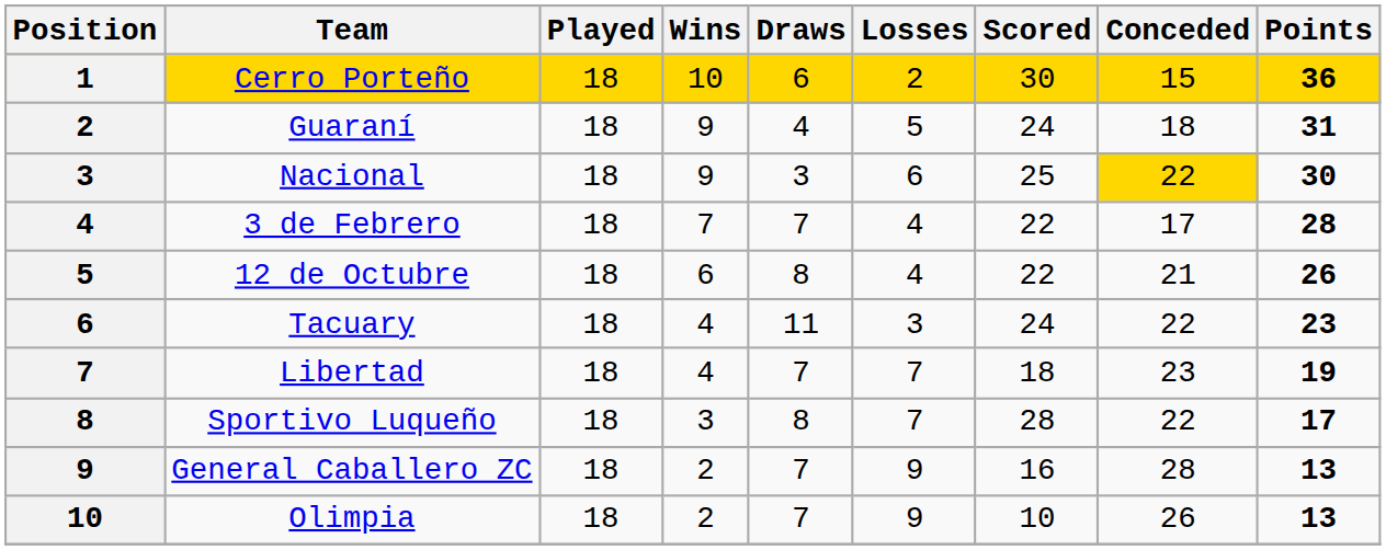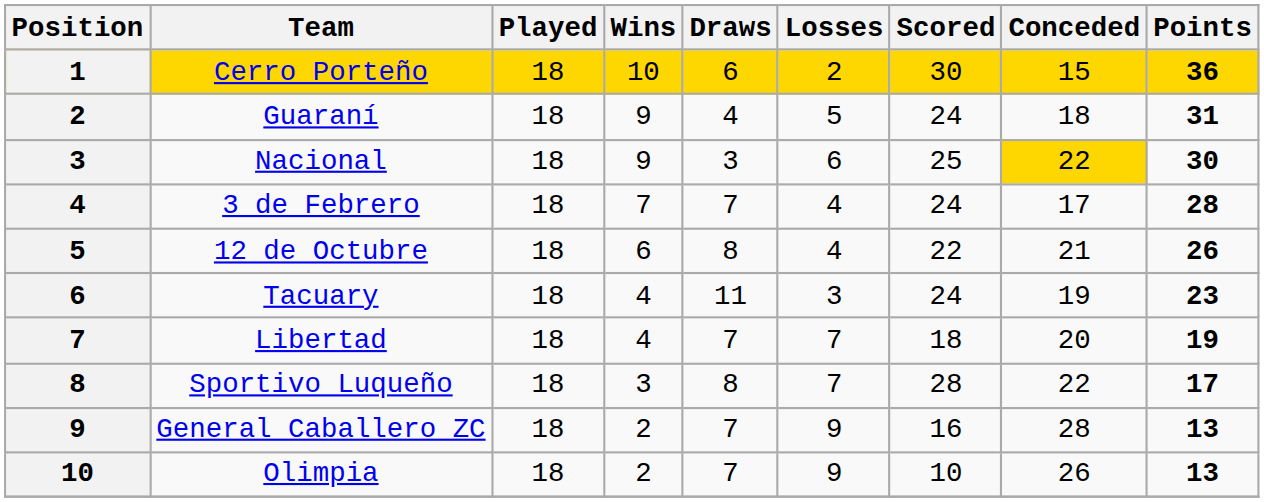 <table class="wikitable" style="text-align:center">
 <tr>
 <th>Position</th>
 <th>Team</th>
 <th>Played</th>
 <th>Wins</th>
 <th>Draws</th>
 <th>Losses</th>
 <th>Scored</th>
 <th>Conceded</th>
 <th>Points</th>
 </tr>
 <tr bgcolor="gold">
 <th>1</th>
 <td><a href='#'>Cerro Porteño</a></td>
 <td>18</td>
 <td>10</td>
 <td>6</td>
 <td>2</td>
 <td>30</td>
 <td>15</td>
 <td><strong>36</strong></td>
 </tr>
 <tr>
 <th>2</th>
 <td><a href='#'>Guaraní</a></td>
 <td>18</td>
 <td>9</td>
 <td>4</td>
 <td>5</td>
 <td>24</td>
 <td>18</td>
 <td><strong>31</strong></td>
 </tr>
 <tr>
 <th>3</th>
 <td><a href='#'>Nacional</a></td>
 <td>18</td>
 <td>9</td>
 <td>3</td>
 <td>6</td>
 <td>25</td>
 <td style="background: gold;">22</td>
 <td><strong>30</strong></td>
 </tr>
 <tr>
 <th>4</th>
 <td><a href='#'>3 de Febrero</a></td>
 <td>18</td>
 <td>7</td>
 <td>7</td>
 <td>4</td>
-<td>22</td>
+<td>24</td>
 <td>17</td>
 <td><strong>28</strong></td>
 </tr>
 <tr>
 <th>5</th>
 <td><a href='#'>12 de Octubre</a></td>
 <td>18</td>
 <td>6</td>
 <td>8</td>
 <td>4</td>
 <td>22</td>
 <td>21</td>
 <td><strong>26</strong></td>
 </tr>
 <tr>
 <th>6</th>
 <td><a href='#'>Tacuary</a></td>
 <td>18</td>
 <td>4</td>
 <td>11</td>
 <td>3</td>
 <td>24</td>
-<td>22</td>
+<td>19</td>
 <td><strong>23</strong></td>
 </tr>
 <tr>
 <th>7</th>
 <td><a href='#'>Libertad</a></td>
 <td>18</td>
 <td>4</td>
 <td>7</td>
 <td>7</td>
 <td>18</td>
-<td>23</td>
+<td>20</td>
 <td><strong>19</strong></td>
 </tr>
 <tr>
 <th>8</th>
 <td><a href='#'>Sportivo Luqueño</a></td>
 <td>18</td>
 <td>3</td>
 <td>8</td>
 <td>7</td>
 <td>28</td>
 <td>22</td>
 <td><strong>17</strong></td>
 </tr>
 <tr>
 <th>9</th>
 <td><a href='#'>General Caballero ZC</a></td>
 <td>18</td>
 <td>2</td>
 <td>7</td>
 <td>9</td>
 <td>16</td>
 <td>28</td>
 <td><strong>13</strong></td>
 </tr>
 <tr>
 <th>10</th>
 <td><a href='#'>Olimpia</a></td>
 <td>18</td>
 <td>2</td>
 <td>7</td>
 <td>9</td>
 <td>10</td>
 <td>26</td>
 <td><strong>13</strong></td>
 </tr>
 <tr>
 </tr>
 </table>
